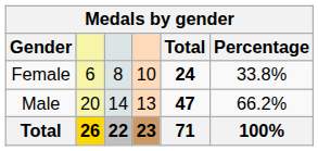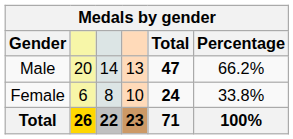 <table class="wikitable" style="font-size:85%; float:right; text-align:center">
 <tr style="background:#efefef;">
 <th colspan=6>Medals by gender</th>
 </tr>
 <tr>
 <th>Gender</th>
 <td bgcolor=F7F6A8></td>
 <td bgcolor=DCE5E5></td>
 <td bgcolor=FFDAB9></td>
 <th>Total</th>
 <th>Percentage</th>
 </tr>
 <tr>
+<td>Male</td>
+<td bgcolor=F7F6A8>20</td>
+<td bgcolor=DCE5E5>14</td>
+<td bgcolor=FFDAB9>13</td>
+<td><strong>47</strong></td>
+<td>66.2%</td>
+</tr>
+<tr>
 <td>Female</td>
 <td bgcolor=F7F6A8>6</td>
 <td bgcolor=DCE5E5>8</td>
 <td bgcolor=FFDAB9>10</td>
 <td><strong>24</strong></td>
 <td>33.8%</td>
-</tr>
-<tr>
-<td>Male</td>
-<td bgcolor=F7F6A8>20</td>
-<td bgcolor=DCE5E5>14</td>
-<td bgcolor=FFDAB9>13</td>
-<td><strong>47</strong></td>
-<td>66.2%</td>
 </tr>
 <tr>
 <th>Total</th>
 <th style=background:gold>26</th>
 <th style=background:silver>22</th>
 <th style=background:#c96>23</th>
 <th>71</th>
 <th>100%</th>
 </tr>
 </table>
